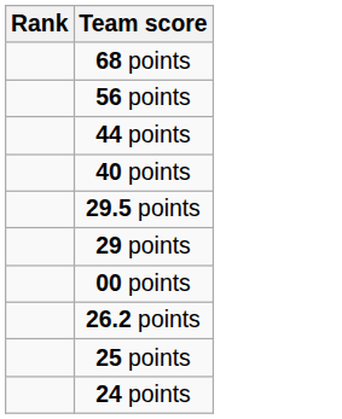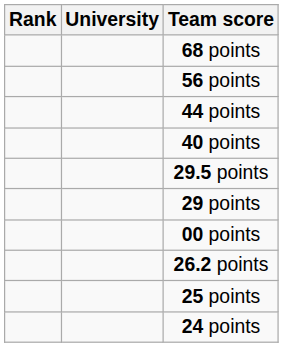 <table class="wikitable sortable" style=" text-align:center">
 <tr>
 <th>Rank</th>
+<th>University</th>
 <th>Team score</th>
 </tr>
 <tr>
+<td></td>
 <td></td>
 <td><strong>68</strong> points</td>
 </tr>
 <tr>
 <td></td>
+<td></td>
 <td><strong>56</strong> points</td>
 </tr>
 <tr>
+<td></td>
 <td></td>
 <td><strong>44</strong> points</td>
 </tr>
 <tr>
 <td></td>
+<td></td>
 <td><strong>40</strong> points</td>
 </tr>
 <tr>
+<td></td>
 <td></td>
 <td><strong>29.5</strong> points</td>
 </tr>
 <tr>
 <td></td>
+<td></td>
 <td><strong>29</strong> points</td>
 </tr>
 <tr>
+<td></td>
 <td></td>
 <td><strong>00</strong> points</td>
 </tr>
 <tr>
 <td></td>
+<td></td>
 <td><strong>26.2</strong> points</td>
 </tr>
 <tr>
+<td></td>
 <td></td>
 <td><strong>25</strong> points</td>
 </tr>
 <tr>
 <td></td>
+<td></td>
 <td><strong>24</strong> points</td>
 </tr>
 </table>
